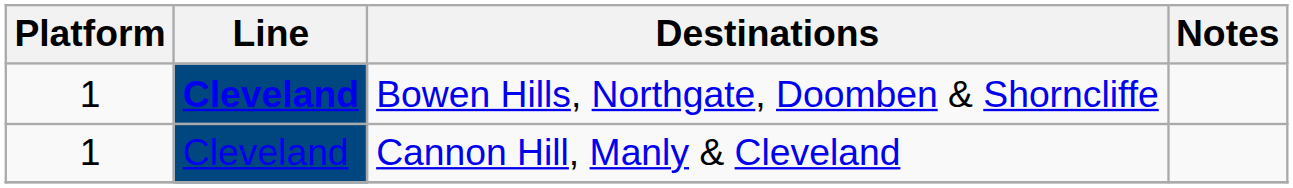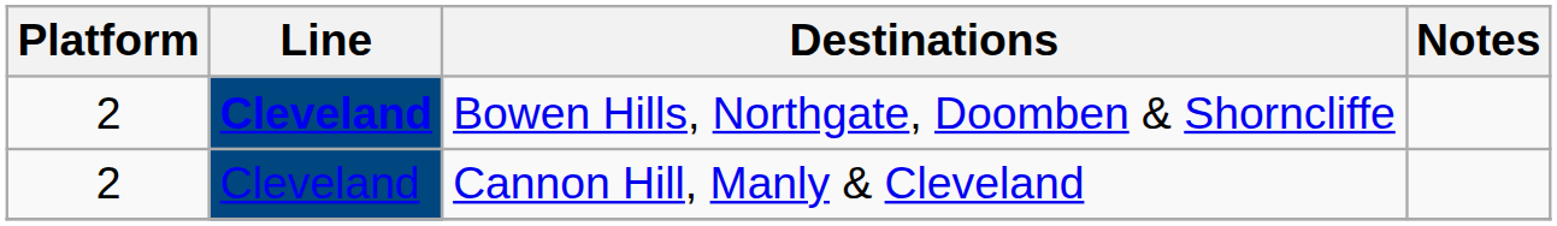 <table class="wikitable" style="float: none; margin: 0.5em; ">
 <tr>
 <th>Platform</th>
 <th>Line</th>
 <th>Destinations</th>
 <th>Notes</th>
 </tr>
 <tr>
-<td rowspan="1" style="text-align:center;">1</td>
+<td rowspan="1" style="text-align:center;">2</td>
 <td style=background:#00467f><strong><a href='#'><span>Cleveland</span></a></strong></td>
 <td><a href='#'>Bowen Hills</a>, <a href='#'>Northgate</a>, <a href='#'>Doomben</a> & <a href='#'>Shorncliffe</a></td>
 <td></td>
 </tr>
 <tr>
-<td rowspan="1" style="text-align:center;">1</td>
+<td rowspan="1" style="text-align:center;">2</td>
 <td style=background:#00467f><a href='#'><span>Cleveland</span></a></td>
 <td><a href='#'>Cannon Hill</a>, <a href='#'>Manly</a> & <a href='#'>Cleveland</a></td>
 <td></td>
 </tr>
 <tr>
 </tr>
 </table>
